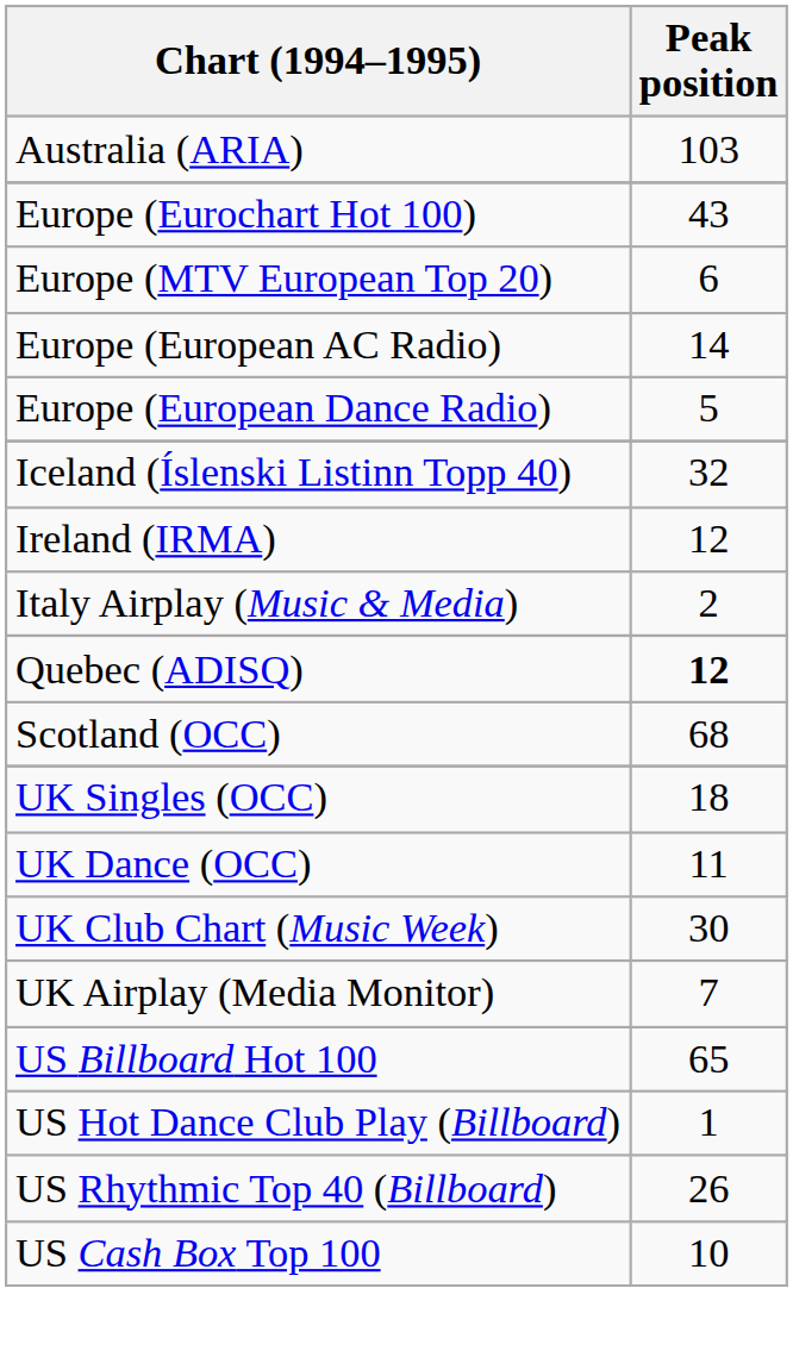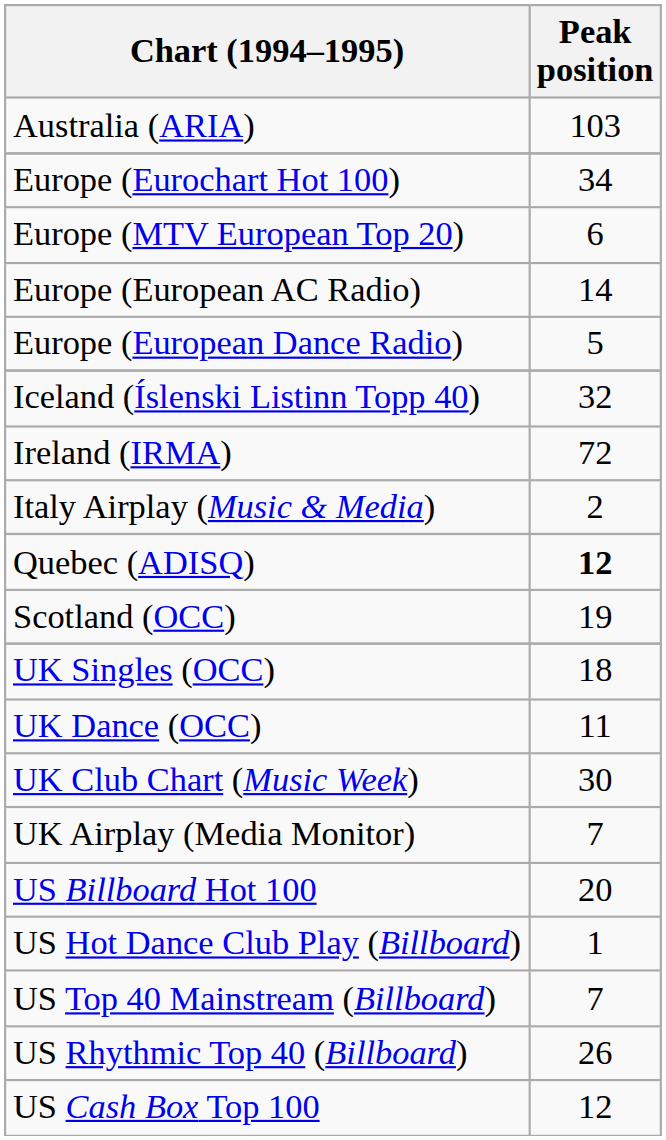 <table class="wikitable sortable">
 <tr>
 <th align="left">Chart (1994–1995)</th>
 <th align="center">Peak<br>position</th>
 </tr>
 <tr>
 <td align="left">Australia (<a href='#'>ARIA</a>)</td>
 <td align="center">103</td>
 </tr>
 <tr>
 </tr>
 <tr>
 </tr>
 <tr>
 </tr>
 <tr>
 </tr>
 <tr>
 <td align="left">Europe (<a href='#'>Eurochart Hot 100</a>)</td>
-<td align="center">43</td>
+<td align="center">34</td>
 </tr>
 <tr>
 <td align="left">Europe (<a href='#'>MTV European Top 20</a>) </td>
 <td align="center">6</td>
 </tr>
 <tr>
 <td align="left">Europe (European AC Radio)</td>
 <td align="center">14</td>
 </tr>
 <tr>
 <td align="left">Europe (<a href='#'>European Dance Radio</a>)</td>
 <td align="center">5</td>
 </tr>
 <tr>
 </tr>
 <tr>
 </tr>
 <tr>
 <td align="left">Iceland (<a href='#'>Íslenski Listinn Topp 40</a>)</td>
 <td align="center">32</td>
 </tr>
 <tr>
 <td align="left">Ireland (<a href='#'>IRMA</a>)</td>
-<td align="center">12</td>
+<td align="center">72</td>
 </tr>
 <tr>
 <td>Italy Airplay (<em><a href='#'>Music & Media</a></em>)</td>
 <td align="center">2</td>
 </tr>
 <tr>
 </tr>
 <tr>
 </tr>
 <tr>
 <td>Quebec (<a href='#'>ADISQ</a>)</td>
 <td align="center"><strong>12</strong></td>
 </tr>
 <tr>
 <td align="left">Scotland (<a href='#'>OCC</a>)</td>
-<td align="center">68</td>
+<td align="center">19</td>
 </tr>
 <tr>
 </tr>
 <tr>
 </tr>
 <tr>
 <td align="left"><a href='#'>UK Singles</a> (<a href='#'>OCC</a>)</td>
 <td align="center">18</td>
 </tr>
 <tr>
 <td align="left"><a href='#'>UK Dance</a> (<a href='#'>OCC</a>)</td>
 <td align="center">11</td>
 </tr>
 <tr>
 <td align="left"><a href='#'>UK Club Chart</a> (<em><a href='#'>Music Week</a></em>)</td>
 <td align="center">30</td>
 </tr>
 <tr>
 <td align="left">UK Airplay (Media Monitor)</td>
 <td align="center">7</td>
 </tr>
 <tr>
 <td align="left"><a href='#'>US <em>Billboard</em> Hot 100</a></td>
-<td align="center">65</td>
+<td align="center">20</td>
 </tr>
 <tr>
 <td align="left">US <a href='#'>Hot Dance Club Play</a> (<em><a href='#'>Billboard</a></em>)</td>
 <td align="center">1</td>
+</tr>
+<tr>
+<td align="left">US <a href='#'>Top 40 Mainstream</a> (<em><a href='#'>Billboard</a></em>)</td>
+<td align="center">7</td>
 </tr>
 <tr>
 <td align="left">US <a href='#'>Rhythmic Top 40</a> (<em><a href='#'>Billboard</a></em>)</td>
 <td align="center">26</td>
 </tr>
 <tr>
 <td align="left">US <a href='#'><em>Cash Box</em> Top 100</a></td>
-<td align="center">10</td>
+<td align="center">12</td>
 </tr>
 <tr>
 </tr>
 </table>
